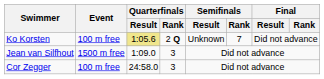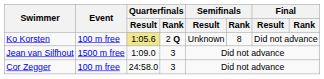 <table class=wikitable style="font-size:90%">
 <tr>
 <th rowspan=2>Swimmer</th>
 <th rowspan=2>Event</th>
 <th colspan=2>Quarterfinals</th>
 <th colspan=2>Semifinals</th>
 <th colspan=2>Final</th>
 </tr>
 <tr>
 <th>Result</th>
 <th>Rank</th>
 <th>Result</th>
 <th>Rank</th>
 <th>Result</th>
 <th>Rank</th>
 </tr>
 <tr>
 <td><a href='#'>Ko Korsten</a></td>
 <td><a href='#'>100 m free</a></td>
 <td align=center style="background: khaki;">1:05.6</td>
 <td align=center>2 <strong>Q</strong></td>
 <td align=center>Unknown</td>
-<td align=center>7</td>
+<td align=center>8</td>
 <td align=center colspan=2>Did not advance</td>
 </tr>
 <tr>
 <td><a href='#'>Jean van Silfhout</a></td>
 <td><a href='#'>1500 m free</a></td>
 <td align=center>1:09.0</td>
 <td align=center>3</td>
 <td align=center colspan=4>Did not advance</td>
 </tr>
 <tr>
 <td><a href='#'>Cor Zegger</a></td>
 <td><a href='#'>100 m free</a></td>
 <td align=center>24:58.0</td>
 <td align=center>3</td>
 <td align=center colspan=4>Did not advance</td>
 </tr>
 </table>
